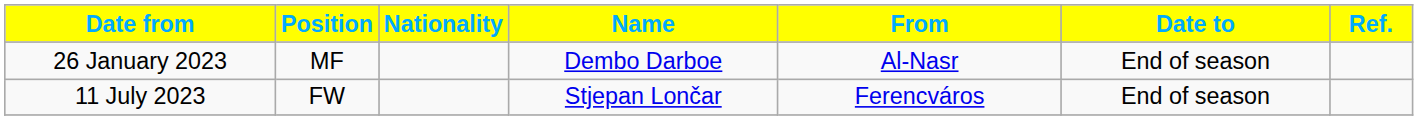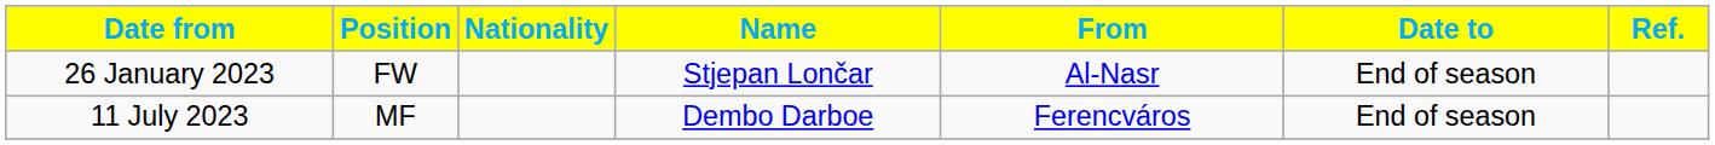 <table class="wikitable" style="text-align:center; font-size:90%; ">
 <tr>
 <th style="background:#ffff00; color:#00AAFF; width:200px;">Date from</th>
 <th style="background:#ffff00; color:#00AAFF; width:50px;">Position</th>
 <th style="background:#ffff00; color:#00AAFF; width:50px;">Nationality</th>
 <th style="background:#ffff00; color:#00AAFF; width:200px;">Name</th>
 <th style="background:#ffff00; color:#00AAFF; width:200px;">From</th>
 <th style="background:#ffff00; color:#00AAFF; width:200px;">Date to</th>
 <th style="background:#ffff00; color:#00AAFF; width:50px;">Ref.</th>
 </tr>
 <tr>
 <td>26 January 2023</td>
-<td>MF</td>
+<td>FW</td>
 <td></td>
-<td><a href='#'>Dembo Darboe</a></td>
+<td><a href='#'>Stjepan Lončar</a></td>
 <td><a href='#'>Al-Nasr</a></td>
 <td>End of season</td>
 <td></td>
 </tr>
 <tr>
 <td>11 July 2023</td>
-<td>FW</td>
+<td>MF</td>
 <td></td>
-<td><a href='#'>Stjepan Lončar</a></td>
+<td><a href='#'>Dembo Darboe</a></td>
 <td><a href='#'>Ferencváros</a></td>
 <td>End of season</td>
 <td></td>
 </tr>
 </table>
